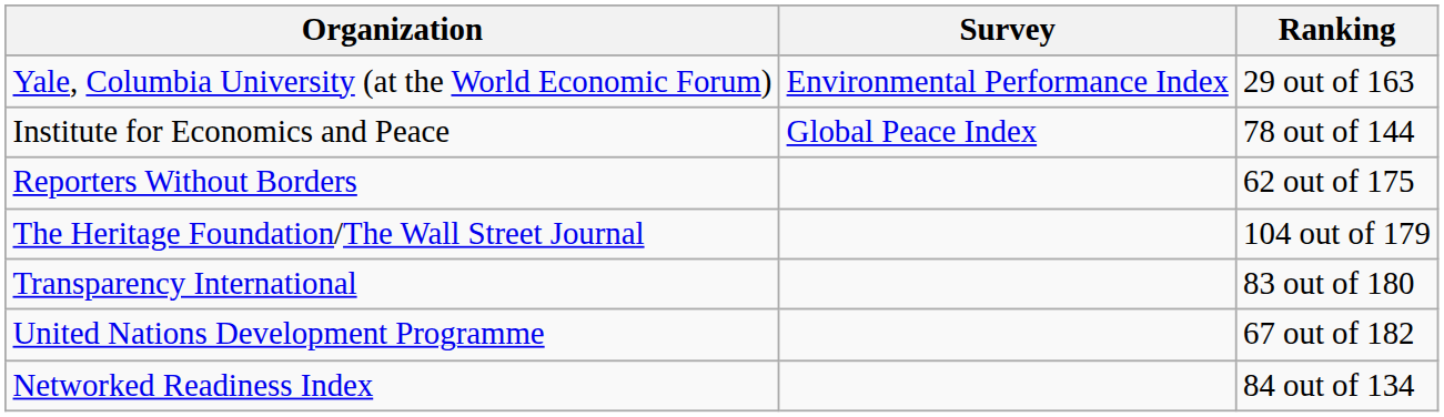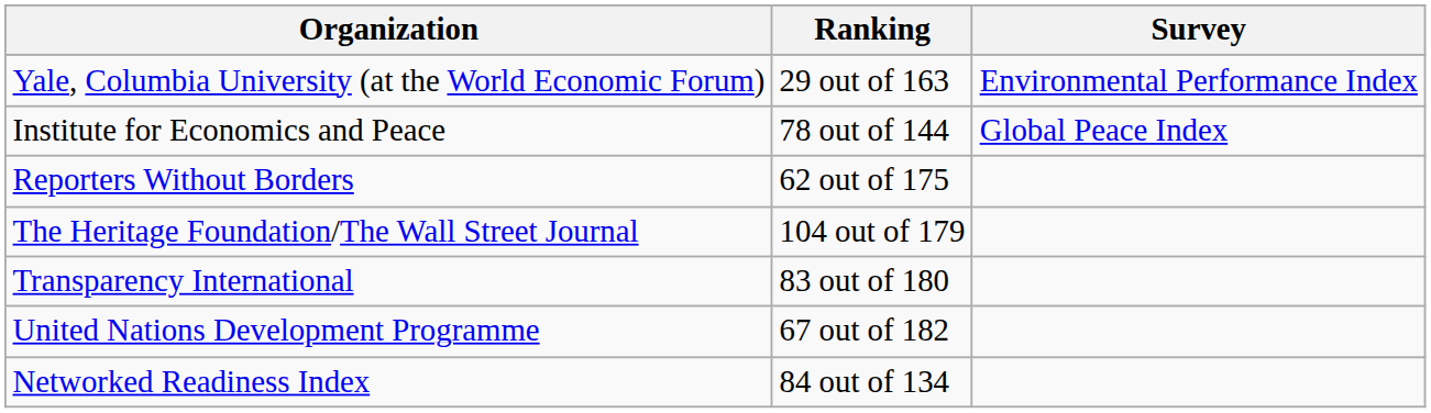 <table class="wikitable">
 <tr>
 <th>Organization</th>
+<th>Ranking</th>
 <th>Survey</th>
-<th>Ranking</th>
 </tr>
 <tr>
 <td><a href='#'>Yale</a>, <a href='#'>Columbia University</a> (at the <a href='#'>World Economic Forum</a>)</td>
+<td>29 out of 163</td>
 <td><a href='#'>Environmental Performance Index</a></td>
-<td>29 out of 163</td>
 </tr>
 <tr>
 <td>Institute for Economics and Peace </td>
+<td>78 out of 144</td>
 <td><a href='#'>Global Peace Index</a></td>
-<td>78 out of 144</td>
 </tr>
 <tr>
 <td><a href='#'>Reporters Without Borders</a></td>
+<td>62 out of 175</td>
 <td></td>
-<td>62 out of 175</td>
 </tr>
 <tr>
 <td><a href='#'>The Heritage Foundation</a>/<a href='#'>The Wall Street Journal</a></td>
+<td>104 out of 179</td>
 <td></td>
-<td>104 out of 179</td>
 </tr>
 <tr>
 <td><a href='#'>Transparency International</a></td>
+<td>83 out of 180</td>
 <td></td>
-<td>83 out of 180</td>
 </tr>
 <tr>
 <td><a href='#'>United Nations Development Programme</a></td>
+<td>67 out of 182</td>
 <td></td>
-<td>67 out of 182</td>
 </tr>
 <tr>
 <td><a href='#'>Networked Readiness Index</a></td>
+<td>84 out of 134</td>
 <td></td>
-<td>84 out of 134</td>
 </tr>
 </table>
